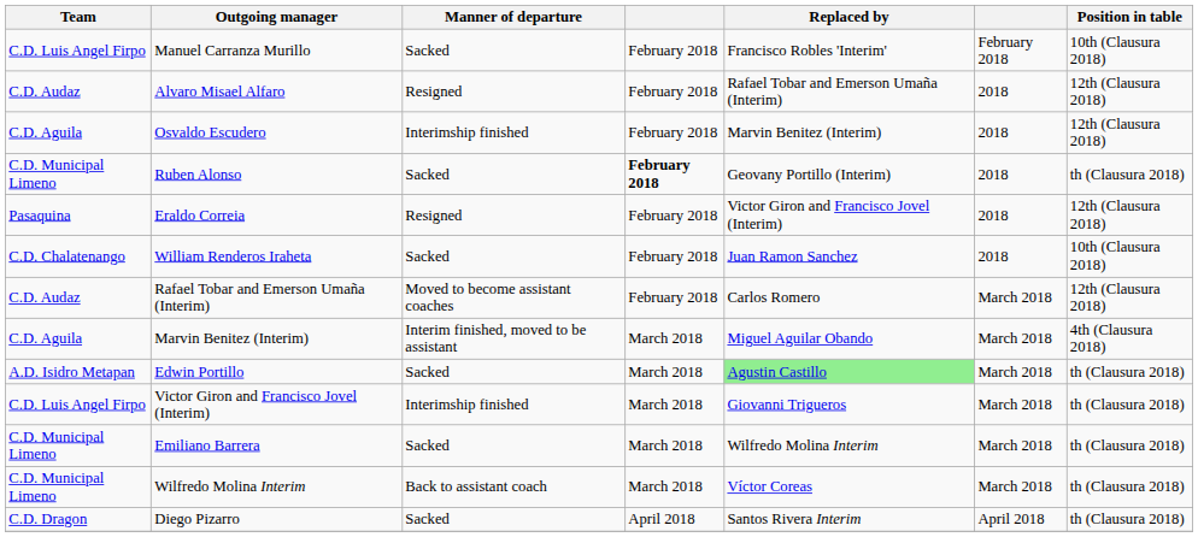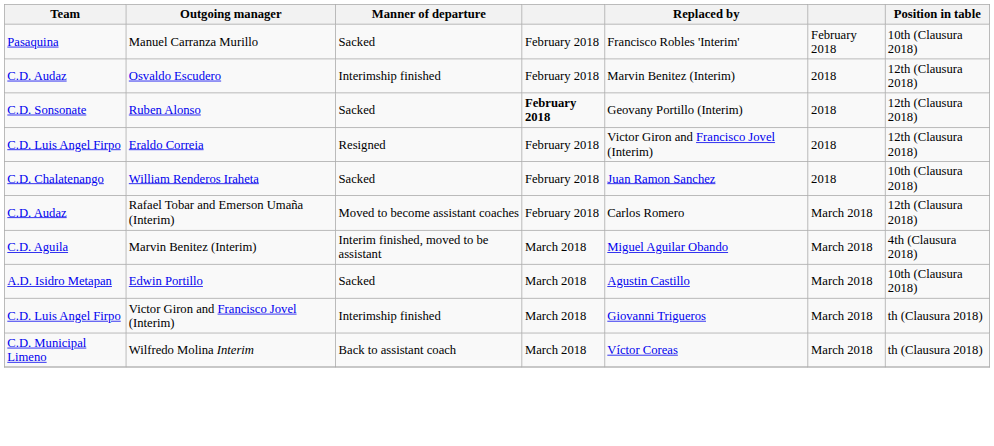 <table class="wikitable">
 <tr>
 <th>Team</th>
 <th>Outgoing manager</th>
 <th>Manner of departure</th>
 <th></th>
 <th>Replaced by</th>
 <th></th>
 <th width=125px>Position in table</th>
 </tr>
 <tr>
-<td><a href='#'>C.D. Luis Angel Firpo</a></td>
+<td><a href='#'>Pasaquina</a></td>
 <td> Manuel Carranza Murillo</td>
 <td>Sacked</td>
 <td>February 2018</td>
 <td> Francisco Robles 'Interim'</td>
 <td>February 2018</td>
 <td>10th (Clausura 2018)</td>
 </tr>
 <tr>
 <td><a href='#'>C.D. Audaz</a></td>
-<td> <a href='#'>Alvaro Misael Alfaro</a></td>
-<td>Resigned</td>
-<td>February 2018</td>
-<td> Rafael Tobar and Emerson Umaña (Interim)</td>
-<td>2018</td>
-<td>12th (Clausura 2018)</td>
-</tr>
-<tr>
-<td><a href='#'>C.D. Aguila</a></td>
 <td> <a href='#'>Osvaldo Escudero</a></td>
 <td>Interimship finished</td>
 <td>February 2018</td>
 <td> Marvin Benitez (Interim)</td>
 <td>2018</td>
 <td>12th (Clausura 2018)</td>
 </tr>
 <tr>
-<td><a href='#'>C.D. Municipal Limeno</a></td>
+<td><a href='#'>C.D. Sonsonate</a></td>
 <td> <a href='#'>Ruben Alonso</a></td>
 <td>Sacked</td>
 <td><strong>February 2018</strong></td>
 <td> Geovany Portillo (Interim)</td>
 <td>2018</td>
-<td>th (Clausura 2018)</td>
+<td>12th (Clausura 2018)</td>
 </tr>
 <tr>
-<td><a href='#'>Pasaquina</a></td>
+<td><a href='#'>C.D. Luis Angel Firpo</a></td>
 <td> <a href='#'>Eraldo Correia</a></td>
 <td>Resigned</td>
 <td>February 2018</td>
 <td> Victor Giron and <a href='#'>Francisco Jovel</a> (Interim)</td>
 <td>2018</td>
 <td>12th (Clausura 2018)</td>
 </tr>
 <tr>
 <td><a href='#'>C.D. Chalatenango</a></td>
 <td> <a href='#'>William Renderos Iraheta</a></td>
 <td>Sacked</td>
 <td>February 2018</td>
 <td> <a href='#'>Juan Ramon Sanchez</a></td>
 <td>2018</td>
 <td>10th (Clausura 2018)</td>
 </tr>
 <tr>
 <td><a href='#'>C.D. Audaz</a></td>
 <td>Rafael Tobar and Emerson Umaña (Interim)</td>
 <td>Moved to become assistant coaches</td>
 <td>February 2018</td>
 <td> Carlos Romero</td>
 <td>March 2018</td>
 <td>12th (Clausura 2018)</td>
 </tr>
 <tr>
 <td><a href='#'>C.D. Aguila</a></td>
 <td> Marvin Benitez (Interim)</td>
 <td>Interim finished, moved to be assistant</td>
 <td>March 2018</td>
 <td> <a href='#'>Miguel Aguilar Obando</a></td>
 <td>March 2018</td>
 <td>4th (Clausura 2018)</td>
 </tr>
 <tr>
 <td><a href='#'>A.D. Isidro Metapan</a></td>
 <td> <a href='#'>Edwin Portillo</a></td>
 <td>Sacked</td>
 <td>March 2018</td>
-<td style="background: lightgreen;"> <a href='#'>Agustin Castillo</a></td>
+<td> <a href='#'>Agustin Castillo</a></td>
 <td>March 2018</td>
-<td>th (Clausura 2018)</td>
+<td>10th (Clausura 2018)</td>
 </tr>
 <tr>
 <td><a href='#'>C.D. Luis Angel Firpo</a></td>
 <td> Victor Giron and <a href='#'>Francisco Jovel</a> (Interim)</td>
 <td>Interimship finished</td>
 <td>March 2018</td>
 <td> <a href='#'>Giovanni Trigueros</a></td>
-<td>March 2018</td>
-<td>th (Clausura 2018)</td>
-</tr>
-<tr>
-<td><a href='#'>C.D. Municipal Limeno</a></td>
-<td> <a href='#'>Emiliano Barrera</a></td>
-<td>Sacked</td>
-<td>March 2018</td>
-<td> Wilfredo Molina <em>Interim</em></td>
 <td>March 2018</td>
 <td>th (Clausura 2018)</td>
 </tr>
 <tr>
 <td><a href='#'>C.D. Municipal Limeno</a></td>
 <td> Wilfredo Molina <em>Interim</em></td>
 <td>Back to assistant coach</td>
 <td>March 2018</td>
 <td> <a href='#'>Víctor Coreas</a></td>
 <td>March 2018</td>
 <td>th (Clausura 2018)</td>
 </tr>
 <tr>
-<td><a href='#'>C.D. Dragon</a></td>
-<td> Diego Pizarro</td>
-<td>Sacked</td>
-<td>April 2018</td>
-<td> Santos Rivera <em>Interim</em></td>
-<td>April 2018</td>
-<td>th (Clausura 2018)</td>
-</tr>
-<tr>
 </tr>
 </table>
